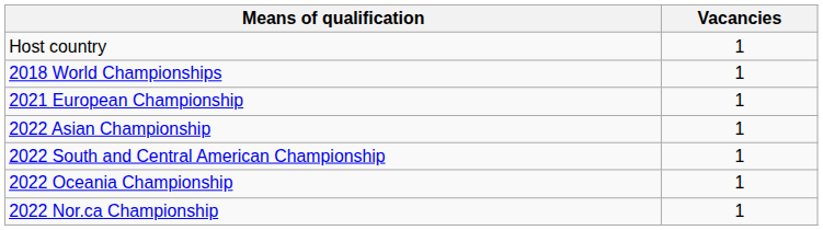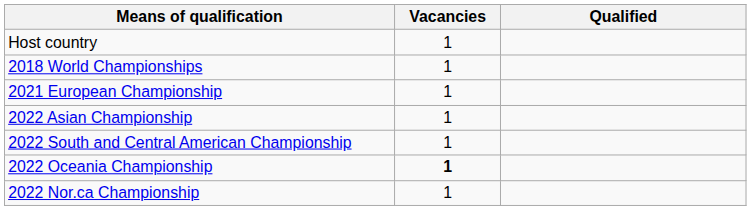 <table class="wikitable" width=750>
 <tr>
 <th width=35%>Means of qualification</th>
 <th width=6%>Vacancies</th>
+<th width=22%>Qualified</th>
 </tr>
 <tr>
 <td>Host country</td>
 <td style="text-align:center;">1</td>
+<td></td>
 </tr>
 <tr>
 <td><a href='#'>2018 World Championships</a></td>
 <td style="text-align:center;">1</td>
+<td></td>
 </tr>
 <tr>
 <td><a href='#'>2021 European Championship</a></td>
 <td style="text-align:center;">1</td>
+<td></td>
 </tr>
 <tr>
 <td><a href='#'>2022 Asian Championship</a></td>
 <td style="text-align:center;">1</td>
+<td></td>
 </tr>
 <tr>
 <td><a href='#'>2022 South and Central American Championship</a></td>
 <td style="text-align:center;">1</td>
+<td></td>
 </tr>
 <tr>
 <td><a href='#'>2022 Oceania Championship</a></td>
-<td style="text-align:center;">1</td>
+<td style="text-align:center;"><strong>1</strong></td>
+<td></td>
 </tr>
 <tr>
 <td><a href='#'>2022 Nor.ca Championship</a></td>
 <td style="text-align:center;">1</td>
+<td></td>
 </tr>
 </table>
